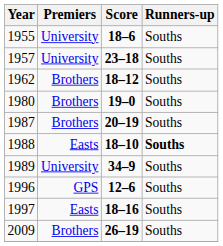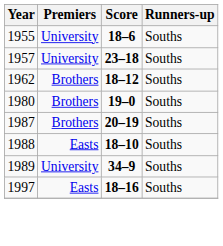 <table class="wikitable">
 <tr>
 <th>Year</th>
 <th>Premiers</th>
 <th>Score</th>
 <th>Runners-up</th>
 </tr>
 <tr>
 <td>1955</td>
 <td align=right><a href='#'>University</a> </td>
 <td align=center><strong>18–6</strong></td>
 <td> Souths</td>
 </tr>
 <tr>
 <td>1957</td>
 <td align=right><a href='#'>University</a> </td>
 <td align=center><strong>23–18</strong></td>
 <td> Souths</td>
 </tr>
 <tr>
 <td>1962</td>
 <td align=right><a href='#'>Brothers</a> </td>
 <td align=center><strong>18–12</strong></td>
 <td> Souths</td>
 </tr>
 <tr>
 <td>1980</td>
 <td align=right><a href='#'>Brothers</a> </td>
 <td align=center><strong>19–0</strong></td>
 <td> Souths</td>
 </tr>
 <tr>
 <td>1987</td>
 <td align=right><a href='#'>Brothers</a> </td>
 <td align=center><strong>20–19</strong></td>
 <td> Souths</td>
 </tr>
 <tr>
 <td>1988</td>
 <td align=right><a href='#'>Easts</a> </td>
 <td align=center><strong>18–10</strong></td>
-<td><strong> Souths</strong></td>
+<td> Souths</td>
 </tr>
 <tr>
 <td>1989</td>
 <td align=right><a href='#'>University</a> </td>
 <td align=center><strong>34–9</strong></td>
-<td> Souths</td>
-</tr>
-<tr>
-<td>1996</td>
-<td align=right><a href='#'>GPS</a> </td>
-<td align=center><strong>12–6</strong></td>
 <td> Souths</td>
 </tr>
 <tr>
 <td>1997</td>
 <td align=right><a href='#'>Easts</a> </td>
 <td align=center><strong>18–16</strong></td>
 <td> Souths</td>
 </tr>
 <tr>
-<td>2009</td>
-<td align=right><a href='#'>Brothers</a> </td>
-<td align=center><strong>26–19</strong></td>
-<td> Souths</td>
-</tr>
-<tr>
 </tr>
 </table>
